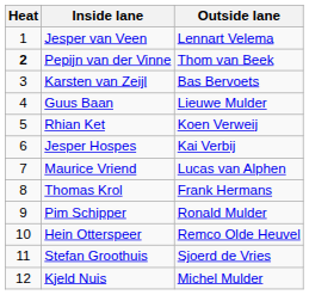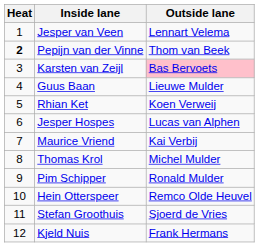 <table class="wikitable">
 <tr>
 <th>Heat</th>
 <th>Inside lane</th>
 <th>Outside lane</th>
 </tr>
 <tr>
 <td align="center">1</td>
 <td><a href='#'>Jesper van Veen</a></td>
 <td><a href='#'>Lennart Velema</a></td>
 </tr>
 <tr>
 <td align="center"><strong>2</strong></td>
 <td><a href='#'>Pepijn van der Vinne</a></td>
 <td><a href='#'>Thom van Beek</a></td>
 </tr>
 <tr>
 <td align="center">3</td>
 <td><a href='#'>Karsten van Zeijl</a></td>
-<td><a href='#'>Bas Bervoets</a></td>
+<td style="background: pink;"><a href='#'>Bas Bervoets</a></td>
 </tr>
 <tr>
 <td align="center">4</td>
 <td><a href='#'>Guus Baan</a></td>
 <td><a href='#'>Lieuwe Mulder</a></td>
 </tr>
 <tr>
 <td align="center">5</td>
 <td><a href='#'>Rhian Ket</a></td>
 <td><a href='#'>Koen Verweij</a></td>
 </tr>
 <tr>
 <td align="center">6</td>
 <td><a href='#'>Jesper Hospes</a></td>
-<td><a href='#'>Kai Verbij</a></td>
+<td><a href='#'>Lucas van Alphen</a></td>
 </tr>
 <tr>
 <td align="center">7</td>
 <td><a href='#'>Maurice Vriend</a></td>
-<td><a href='#'>Lucas van Alphen</a></td>
+<td><a href='#'>Kai Verbij</a></td>
 </tr>
 <tr>
 <td align="center">8</td>
 <td><a href='#'>Thomas Krol</a></td>
-<td><a href='#'>Frank Hermans</a></td>
+<td><a href='#'>Michel Mulder</a></td>
 </tr>
 <tr>
 <td align="center">9</td>
 <td><a href='#'>Pim Schipper</a></td>
 <td><a href='#'>Ronald Mulder</a></td>
 </tr>
 <tr>
 <td align="center">10</td>
 <td><a href='#'>Hein Otterspeer</a></td>
 <td><a href='#'>Remco Olde Heuvel</a></td>
 </tr>
 <tr>
 <td align="center">11</td>
 <td><a href='#'>Stefan Groothuis</a></td>
 <td><a href='#'>Sjoerd de Vries</a></td>
 </tr>
 <tr>
 <td align="center">12</td>
 <td><a href='#'>Kjeld Nuis</a></td>
-<td><a href='#'>Michel Mulder</a></td>
+<td><a href='#'>Frank Hermans</a></td>
 </tr>
 </table>
